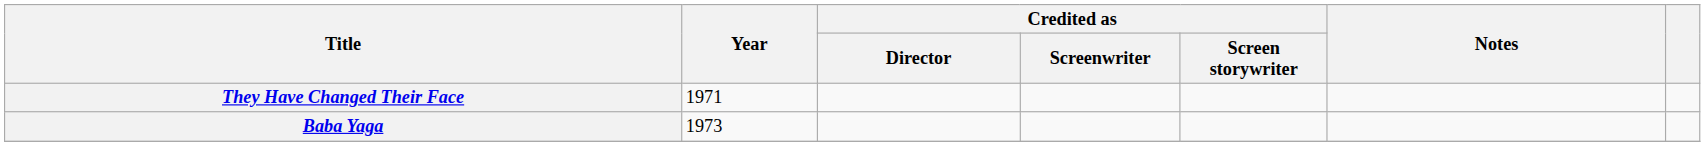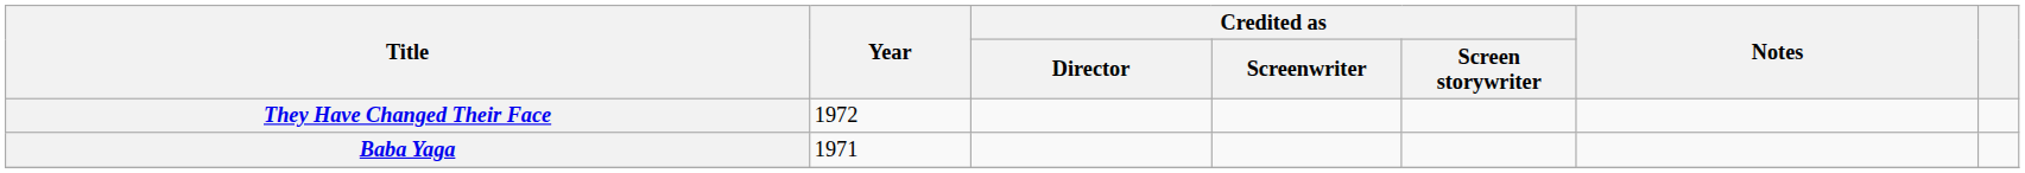 <table class="wikitable sortable plainrowheaders" width="75%">
 <tr>
 <th width="20%" rowspan="2" scope="col">Title</th>
 <th width="4%" rowspan="2" scope="col">Year</th>
 <th colspan="3" scope="col">Credited as</th>
 <th width="10%" rowspan="2" scope="col" class="unsortable">Notes</th>
 <th width="1%" rowspan="2" scope="col" class="unsortable"></th>
 </tr>
 <tr>
 <th width=6%>Director</th>
 <th width=3%>Screenwriter</th>
 <th width=3%>Screen storywriter</th>
 </tr>
 <tr>
 <th scope="row"><em><a href='#'>They Have Changed Their Face</a></em></th>
-<td>1971</td>
+<td>1972</td>
 <td></td>
 <td></td>
 <td></td>
 <td></td>
 <td style="text-align:center;"></td>
 </tr>
 <tr>
 <th scope="row"><em><a href='#'>Baba Yaga</a></em></th>
-<td>1973</td>
+<td>1971</td>
 <td></td>
 <td></td>
 <td></td>
 <td></td>
 <td style="text-align:center;"></td>
 </tr>
 <tr>
 </tr>
 </table>
